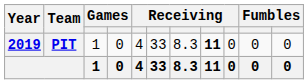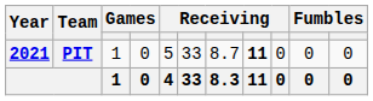 <table class="wikitable" style="text-align:center;">
 <tr>
 <th rowspan="2">Year</th>
 <th rowspan="2">Team</th>
 <th colspan="2">Games</th>
 <th colspan="5">Receiving</th>
 <th colspan="2">Fumbles</th>
 </tr>
 <tr>
 <th></th>
 <th></th>
 <th></th>
 <th></th>
 <th></th>
 <th></th>
 <th></th>
 <th></th>
 <th></th>
 </tr>
 <tr>
-<th><a href='#'>2019</a></th>
+<th><a href='#'>2021</a></th>
 <th><a href='#'>PIT</a></th>
 <td>1</td>
 <td>0</td>
-<td>4</td>
+<td>5</td>
 <td>33</td>
-<td>8.3</td>
+<td>8.7</td>
 <td><strong>11</strong></td>
 <td>0</td>
 <td>0</td>
 <td>0</td>
 </tr>
 <tr>
 <th colspan="2"></th>
 <th>1</th>
 <th>0</th>
 <th>4</th>
 <th>33</th>
 <th>8.3</th>
 <th>11</th>
 <th>0</th>
 <th>0</th>
 <th>0</th>
 </tr>
 </table>
